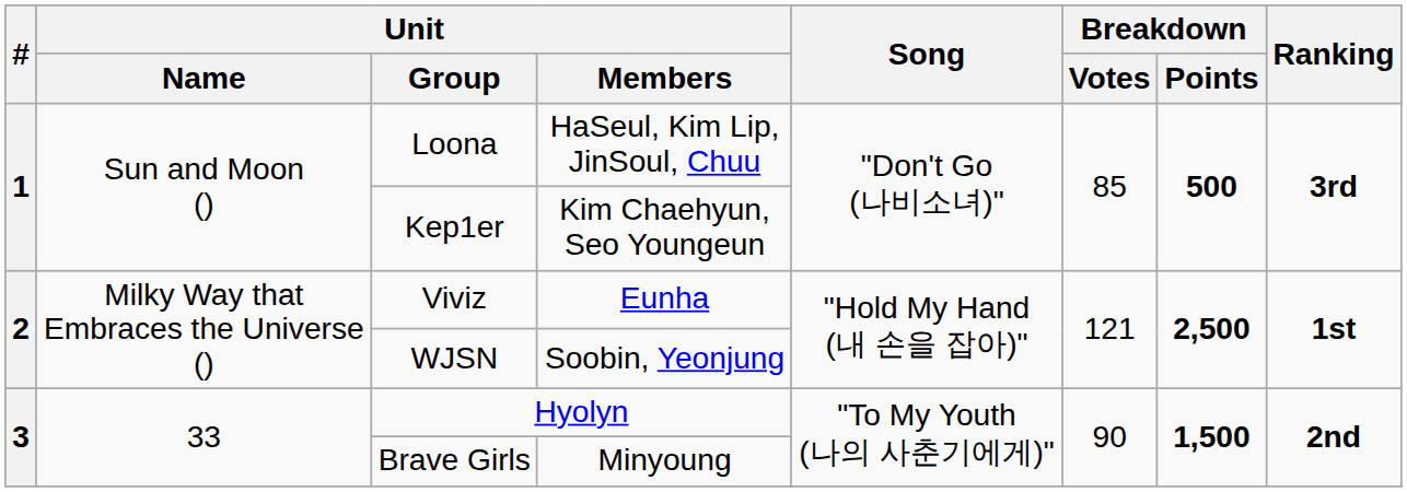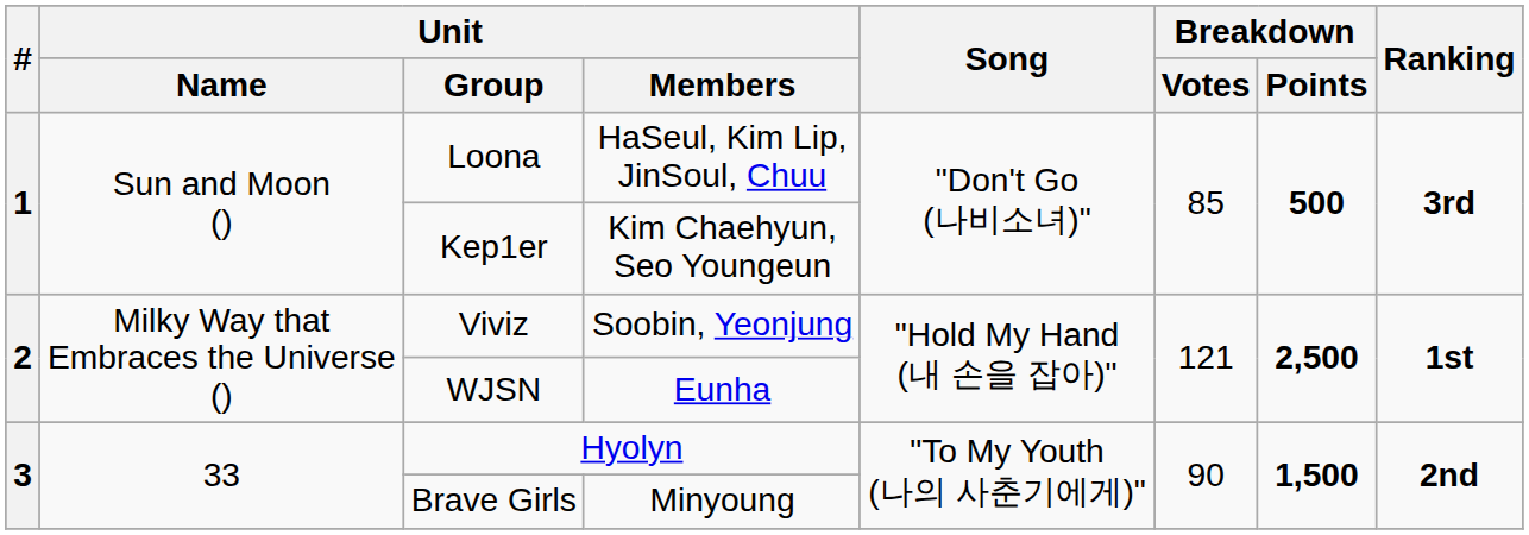 <table class="wikitable plainrowheaders sortable" style="text-align:center">
 <tr>
 <th scope="col" rowspan="2">#</th>
 <th scope="col" colspan="3">Unit</th>
 <th scope="col" rowspan="2">Song</th>
 <th scope="col" colspan="2">Breakdown</th>
 <th scope="col" rowspan="2">Ranking</th>
 </tr>
 <tr>
 <th scope="col">Name</th>
 <th scope="col">Group</th>
 <th scope="col">Members</th>
 <th scope="col">Votes</th>
 <th scope="col">Points</th>
 </tr>
 <tr>
 <th scope="row" rowspan="2" style="text-align:center"><strong>1</strong></th>
 <td rowspan="2">Sun and Moon<br>()</td>
 <td>Loona</td>
 <td>HaSeul, Kim Lip,<br>JinSoul, <a href='#'>Chuu</a></td>
 <td rowspan="2">"Don't Go<br>(나비소녀)"<br></td>
 <td rowspan="2">85</td>
 <td rowspan="2"><strong>500</strong></td>
 <td rowspan="2"><strong>3rd</strong></td>
 </tr>
 <tr>
 <td>Kep1er</td>
 <td>Kim Chaehyun,<br>Seo Youngeun</td>
 </tr>
 <tr>
 <th scope="row" rowspan="2" style="text-align:center"><strong>2</strong></th>
 <td rowspan="2">Milky Way that<br>Embraces the Universe<br>()</td>
 <td>Viviz</td>
-<td><a href='#'>Eunha</a></td>
+<td>Soobin, <a href='#'>Yeonjung</a></td>
 <td rowspan="2">"Hold My Hand<br>(내 손을 잡아)"<br></td>
 <td rowspan="2">121</td>
 <td rowspan="2"><strong>2,500</strong></td>
 <td rowspan="2"><strong>1st</strong></td>
 </tr>
 <tr>
 <td>WJSN</td>
-<td>Soobin, <a href='#'>Yeonjung</a></td>
+<td><a href='#'>Eunha</a></td>
 </tr>
 <tr>
 <th scope="row" rowspan="2" style="text-align:center"><strong>3</strong></th>
 <td rowspan="2">33</td>
 <td colspan="2"><a href='#'>Hyolyn</a></td>
 <td rowspan="2">"To My Youth<br>(나의 사춘기에게)"<br></td>
 <td rowspan="2">90</td>
 <td rowspan="2"><strong>1,500</strong></td>
 <td rowspan="2"><strong>2nd</strong></td>
 </tr>
 <tr>
 <td>Brave Girls</td>
 <td>Minyoung</td>
 </tr>
 </table>
